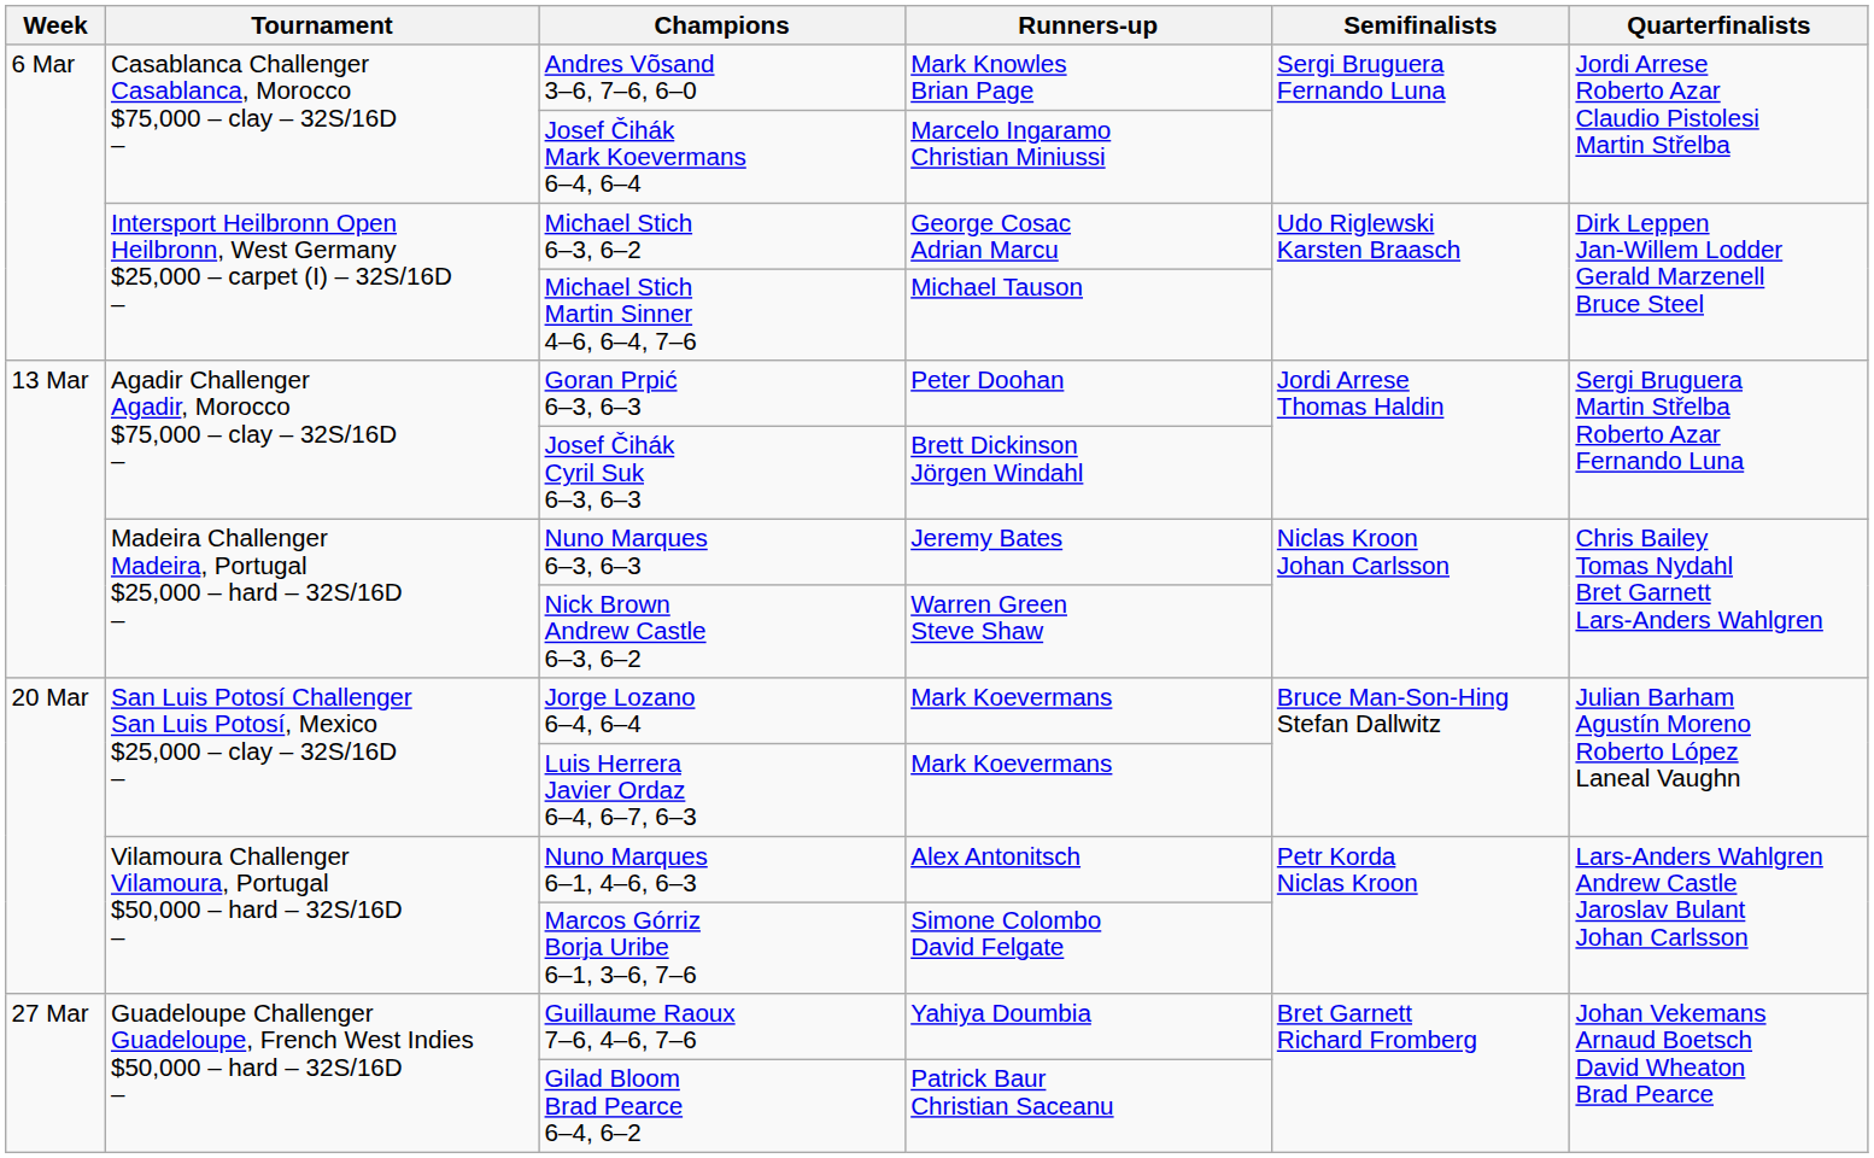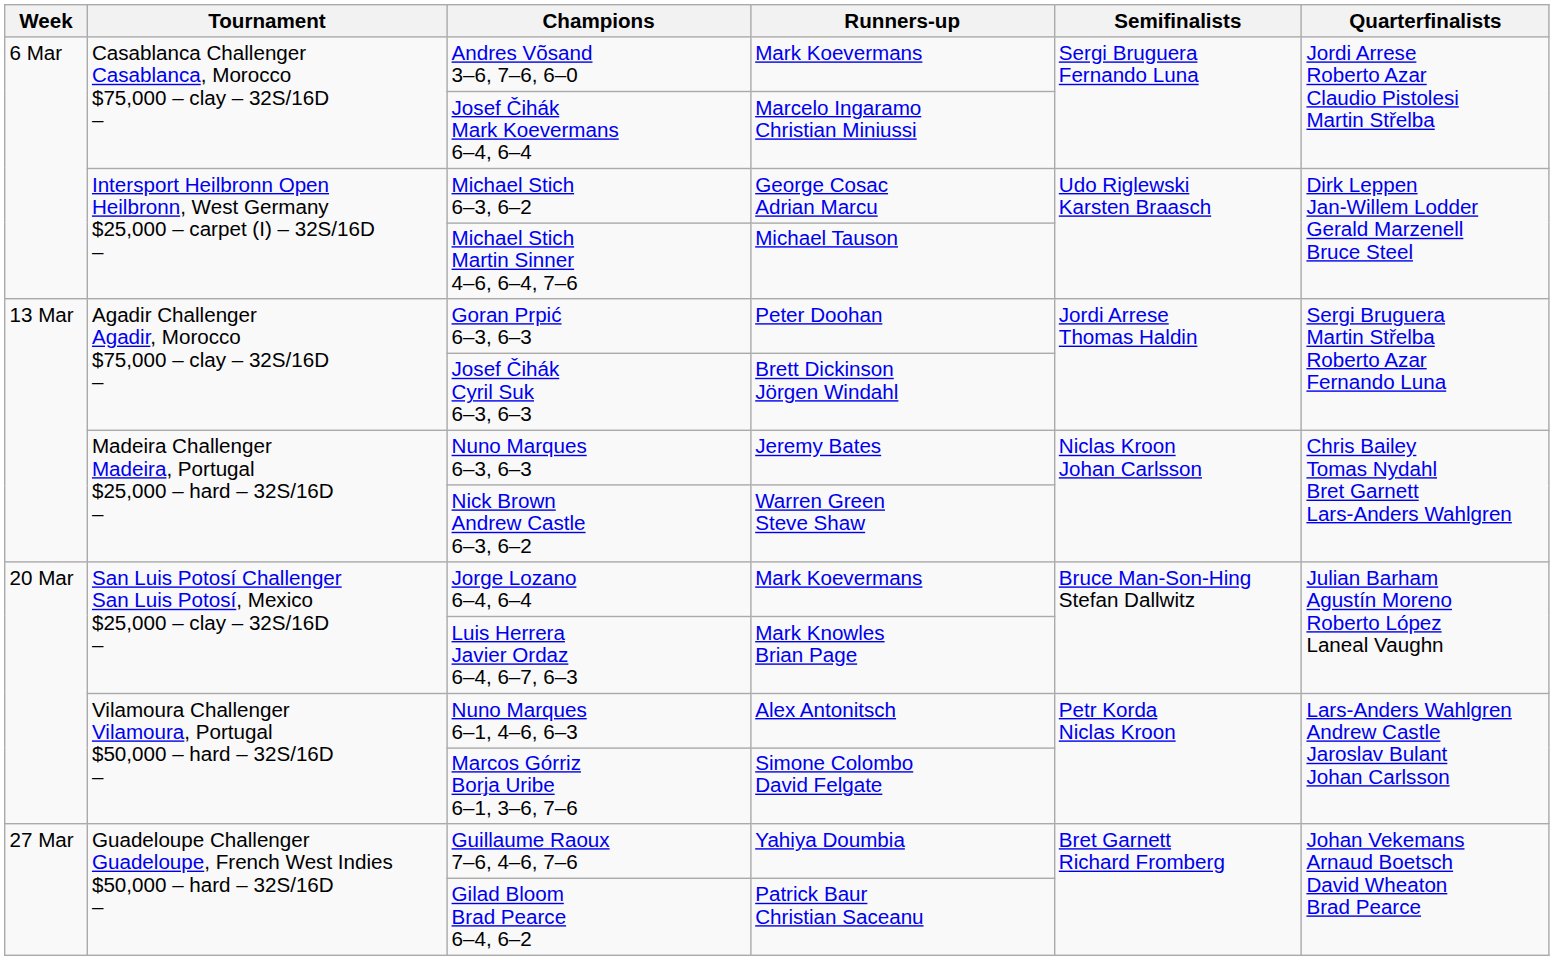 <table class="wikitable" style="font-size:92%;">
 <tr>
 <th style="width:52px;">Week</th>
 <th width="250">Tournament</th>
 <th width="210">Champions</th>
 <th width="210">Runners-up</th>
 <th width="170">Semifinalists</th>
 <th width="170">Quarterfinalists</th>
 </tr>
 <tr valign="top">
 <td rowspan="4">6 Mar</td>
 <td rowspan="2">Casablanca Challenger<br> <a href='#'>Casablanca</a>, Morocco<br>$75,000 – clay – 32S/16D<br>  – </td>
 <td> <a href='#'>Andres Võsand</a> <br>3–6, 7–6, 6–0</td>
-<td> <a href='#'>Mark Knowles</a><br>  <a href='#'>Brian Page</a></td>
+<td> <a href='#'>Mark Koevermans</a></td>
 <td rowspan="2"> <a href='#'>Sergi Bruguera</a> <br>  <a href='#'>Fernando Luna</a></td>
 <td rowspan="2"> <a href='#'>Jordi Arrese</a> <br>  <a href='#'>Roberto Azar</a> <br> <a href='#'>Claudio Pistolesi</a> <br>  <a href='#'>Martin Střelba</a></td>
 </tr>
 <tr valign="top">
 <td> <a href='#'>Josef Čihák</a> <br> <a href='#'>Mark Koevermans</a><br>6–4, 6–4</td>
 <td> <a href='#'>Marcelo Ingaramo</a> <br> <a href='#'>Christian Miniussi</a></td>
 </tr>
 <tr valign="top">
 <td rowspan="2"><a href='#'>Intersport Heilbronn Open</a><br> <a href='#'>Heilbronn</a>, West Germany<br>$25,000 – carpet (I) – 32S/16D<br>  – </td>
 <td> <a href='#'>Michael Stich</a> <br>6–3, 6–2</td>
 <td> <a href='#'>George Cosac</a> <br>  <a href='#'>Adrian Marcu</a></td>
 <td rowspan="2"> <a href='#'>Udo Riglewski</a> <br>  <a href='#'>Karsten Braasch</a></td>
 <td rowspan="2"> <a href='#'>Dirk Leppen</a> <br> <a href='#'>Jan-Willem Lodder</a> <br> <a href='#'>Gerald Marzenell</a> <br>  <a href='#'>Bruce Steel</a></td>
 </tr>
 <tr valign="top">
 <td> <a href='#'>Michael Stich</a> <br> <a href='#'>Martin Sinner</a><br>4–6, 6–4, 7–6</td>
 <td> <a href='#'>Michael Tauson</a></td>
 </tr>
 <tr valign="top">
 <td rowspan="4">13 Mar</td>
 <td rowspan="2">Agadir Challenger<br> <a href='#'>Agadir</a>, Morocco<br>$75,000 – clay – 32S/16D<br>  – </td>
 <td> <a href='#'>Goran Prpić</a> <br>6–3, 6–3</td>
 <td> <a href='#'>Peter Doohan</a></td>
 <td rowspan="2"> <a href='#'>Jordi Arrese</a> <br>  <a href='#'>Thomas Haldin</a></td>
 <td rowspan="2"> <a href='#'>Sergi Bruguera</a> <br> <a href='#'>Martin Střelba</a> <br> <a href='#'>Roberto Azar</a> <br>  <a href='#'>Fernando Luna</a></td>
 </tr>
 <tr valign="top">
 <td> <a href='#'>Josef Čihák</a> <br> <a href='#'>Cyril Suk</a><br>6–3, 6–3</td>
 <td> <a href='#'>Brett Dickinson</a> <br>  <a href='#'>Jörgen Windahl</a></td>
 </tr>
 <tr valign="top">
 <td rowspan="2">Madeira Challenger<br> <a href='#'>Madeira</a>, Portugal<br>$25,000 – hard – 32S/16D<br>  – </td>
 <td> <a href='#'>Nuno Marques</a> <br>6–3, 6–3</td>
 <td> <a href='#'>Jeremy Bates</a></td>
 <td rowspan="2"> <a href='#'>Niclas Kroon</a> <br>  <a href='#'>Johan Carlsson</a></td>
 <td rowspan="2"> <a href='#'>Chris Bailey</a> <br> <a href='#'>Tomas Nydahl</a> <br> <a href='#'>Bret Garnett</a> <br>  <a href='#'>Lars-Anders Wahlgren</a></td>
 </tr>
 <tr valign="top">
 <td> <a href='#'>Nick Brown</a> <br> <a href='#'>Andrew Castle</a><br>6–3, 6–2</td>
 <td> <a href='#'>Warren Green</a> <br>  <a href='#'>Steve Shaw</a></td>
 </tr>
 <tr valign="top">
 <td rowspan="4">20 Mar</td>
 <td rowspan="2"><a href='#'>San Luis Potosí Challenger</a><br> <a href='#'>San Luis Potosí</a>, Mexico<br>$25,000 – clay – 32S/16D<br>  – </td>
 <td> <a href='#'>Jorge Lozano</a> <br>6–4, 6–4</td>
 <td> <a href='#'>Mark Koevermans</a></td>
 <td rowspan="2"> <a href='#'>Bruce Man-Son-Hing</a> <br>  Stefan Dallwitz</td>
 <td rowspan="2"> <a href='#'>Julian Barham</a> <br> <a href='#'>Agustín Moreno</a> <br> <a href='#'>Roberto López</a> <br>  Laneal Vaughn</td>
 </tr>
 <tr valign="top">
 <td> <a href='#'>Luis Herrera</a> <br> <a href='#'>Javier Ordaz</a><br>6–4, 6–7, 6–3</td>
-<td> <a href='#'>Mark Koevermans</a></td>
+<td> <a href='#'>Mark Knowles</a><br>  <a href='#'>Brian Page</a></td>
 </tr>
 <tr valign="top">
 <td rowspan="2">Vilamoura Challenger<br> <a href='#'>Vilamoura</a>, Portugal<br>$50,000 – hard – 32S/16D<br>  – </td>
 <td> <a href='#'>Nuno Marques</a> <br>6–1, 4–6, 6–3</td>
 <td> <a href='#'>Alex Antonitsch</a></td>
 <td rowspan="2"> <a href='#'>Petr Korda</a> <br>  <a href='#'>Niclas Kroon</a></td>
 <td rowspan="2"> <a href='#'>Lars-Anders Wahlgren</a> <br> <a href='#'>Andrew Castle</a> <br> <a href='#'>Jaroslav Bulant</a> <br>  <a href='#'>Johan Carlsson</a></td>
 </tr>
 <tr valign="top">
 <td> <a href='#'>Marcos Górriz</a> <br> <a href='#'>Borja Uribe</a><br>6–1, 3–6, 7–6</td>
 <td> <a href='#'>Simone Colombo</a> <br>  <a href='#'>David Felgate</a></td>
 </tr>
 <tr valign="top">
 <td rowspan="2">27 Mar</td>
 <td rowspan="2">Guadeloupe Challenger<br> <a href='#'>Guadeloupe</a>, French West Indies<br>$50,000 – hard – 32S/16D<br>  – </td>
 <td> <a href='#'>Guillaume Raoux</a> <br>7–6, 4–6, 7–6</td>
 <td> <a href='#'>Yahiya Doumbia</a></td>
 <td rowspan="2"> <a href='#'>Bret Garnett</a> <br>  <a href='#'>Richard Fromberg</a></td>
 <td rowspan="2"> <a href='#'>Johan Vekemans</a> <br> <a href='#'>Arnaud Boetsch</a> <br> <a href='#'>David Wheaton</a> <br>  <a href='#'>Brad Pearce</a></td>
 </tr>
 <tr valign="top">
 <td> <a href='#'>Gilad Bloom</a> <br> <a href='#'>Brad Pearce</a><br>6–4, 6–2</td>
 <td> <a href='#'>Patrick Baur</a> <br>  <a href='#'>Christian Saceanu</a></td>
 </tr>
 </table>
